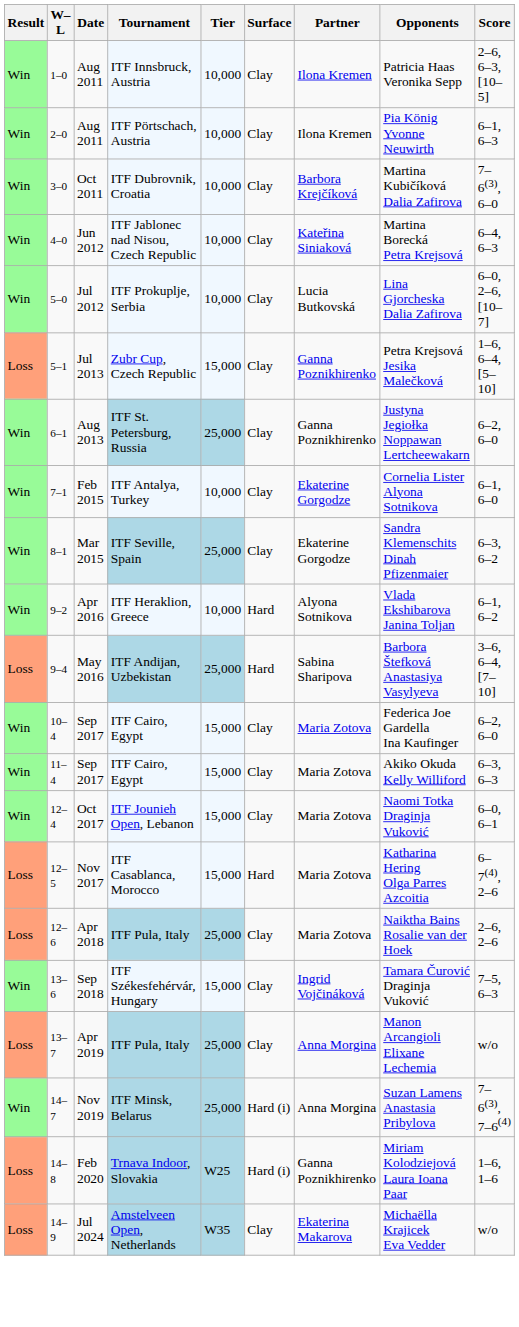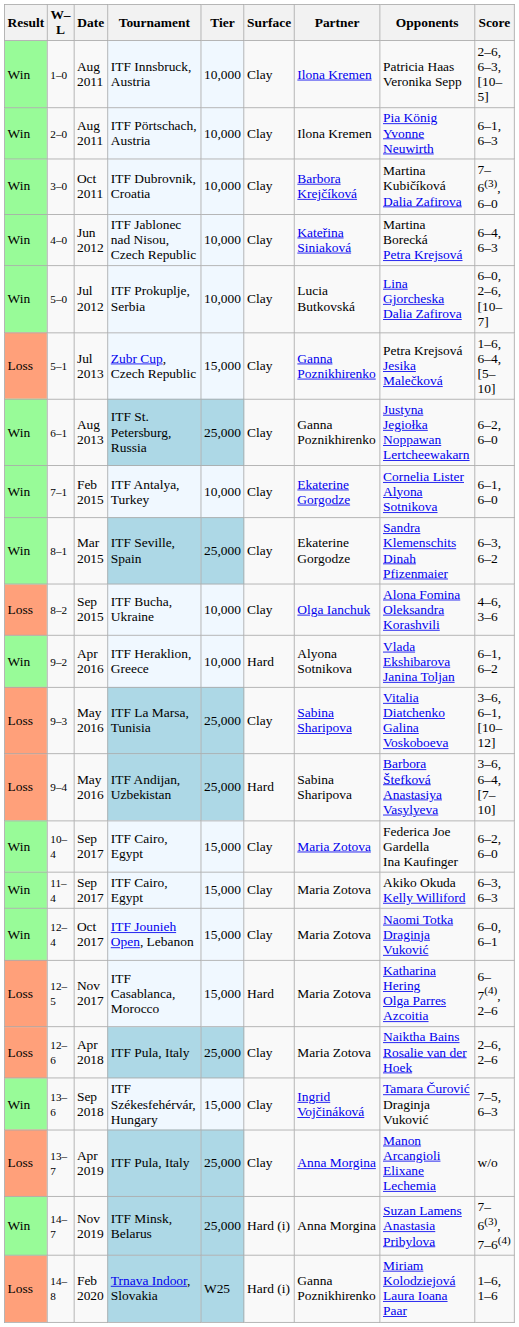 <table class="sortable wikitable">
 <tr>
 <th>Result</th>
 <th class="unsortable">W–L</th>
 <th>Date</th>
 <th>Tournament</th>
 <th>Tier</th>
 <th>Surface</th>
 <th>Partner</th>
 <th>Opponents</th>
 <th class="unsortable">Score</th>
 </tr>
 <tr>
 <td style="background:#98fb98;">Win</td>
 <td><small>1–0</small></td>
 <td>Aug 2011</td>
 <td style="background:#f0f8ff;">ITF Innsbruck, Austria</td>
 <td style="background:#f0f8ff;">10,000</td>
 <td>Clay</td>
 <td> <a href='#'>Ilona Kremen</a></td>
 <td> Patricia Haas <br>  Veronika Sepp</td>
 <td>2–6, 6–3, [10–5]</td>
 </tr>
 <tr>
 <td style="background:#98fb98;">Win</td>
 <td><small>2–0</small></td>
 <td>Aug 2011</td>
 <td style="background:#f0f8ff;">ITF Pörtschach, Austria</td>
 <td style="background:#f0f8ff;">10,000</td>
 <td>Clay</td>
 <td> Ilona Kremen</td>
 <td> <a href='#'>Pia König</a> <br>  <a href='#'>Yvonne Neuwirth</a></td>
 <td>6–1, 6–3</td>
 </tr>
 <tr>
 <td style="background:#98fb98;">Win</td>
 <td><small>3–0</small></td>
 <td>Oct 2011</td>
 <td style="background:#f0f8ff;">ITF Dubrovnik, Croatia</td>
 <td style="background:#f0f8ff;">10,000</td>
 <td>Clay</td>
 <td> <a href='#'>Barbora Krejčíková</a></td>
 <td> Martina Kubičíková <br>  <a href='#'>Dalia Zafirova</a></td>
 <td>7–6<sup>(3)</sup>, 6–0</td>
 </tr>
 <tr>
 <td style="background:#98fb98;">Win</td>
 <td><small>4–0</small></td>
 <td>Jun 2012</td>
 <td style="background:#f0f8ff;">ITF Jablonec nad Nisou, <br>Czech Republic</td>
 <td style="background:#f0f8ff;">10,000</td>
 <td>Clay</td>
 <td> <a href='#'>Kateřina Siniaková</a></td>
 <td> Martina Borecká <br>  <a href='#'>Petra Krejsová</a></td>
 <td>6–4, 6–3</td>
 </tr>
 <tr>
 <td style="background:#98fb98;">Win</td>
 <td><small>5–0</small></td>
 <td>Jul 2012</td>
 <td style="background:#f0f8ff;">ITF Prokuplje, Serbia</td>
 <td style="background:#f0f8ff;">10,000</td>
 <td>Clay</td>
 <td> Lucia Butkovská</td>
 <td> <a href='#'>Lina Gjorcheska</a> <br>  <a href='#'>Dalia Zafirova</a></td>
 <td>6–0, 2–6, [10–7]</td>
 </tr>
 <tr>
 <td style="background:#ffa07a;">Loss</td>
 <td><small>5–1</small></td>
 <td>Jul 2013</td>
 <td style="background:#f0f8ff;"><a href='#'>Zubr Cup</a>, Czech Republic</td>
 <td style="background:#f0f8ff;">15,000</td>
 <td>Clay</td>
 <td> <a href='#'>Ganna Poznikhirenko</a></td>
 <td> Petra Krejsová <br>  <a href='#'>Jesika Malečková</a></td>
 <td>1–6, 6–4, [5–10]</td>
 </tr>
 <tr>
 <td style="background:#98fb98;">Win</td>
 <td><small>6–1</small></td>
 <td>Aug 2013</td>
 <td style="background:lightblue;">ITF St. Petersburg, Russia</td>
 <td style="background:lightblue;">25,000</td>
 <td>Clay</td>
 <td> Ganna Poznikhirenko</td>
 <td> <a href='#'>Justyna Jegiołka</a> <br>  <a href='#'>Noppawan Lertcheewakarn</a></td>
 <td>6–2, 6–0</td>
 </tr>
 <tr>
 <td style="background:#98fb98;">Win</td>
 <td><small>7–1</small></td>
 <td>Feb 2015</td>
 <td style="background:#f0f8ff;">ITF Antalya, Turkey</td>
 <td style="background:#f0f8ff;">10,000</td>
 <td>Clay</td>
 <td> <a href='#'>Ekaterine Gorgodze</a></td>
 <td> <a href='#'>Cornelia Lister</a> <br>  <a href='#'>Alyona Sotnikova</a></td>
 <td>6–1, 6–0</td>
 </tr>
 <tr>
 <td style="background:#98fb98;">Win</td>
 <td><small>8–1</small></td>
 <td>Mar 2015</td>
 <td style="background:lightblue;">ITF Seville, Spain</td>
 <td style="background:lightblue;">25,000</td>
 <td>Clay</td>
 <td> Ekaterine Gorgodze</td>
 <td> <a href='#'>Sandra Klemenschits</a> <br>  <a href='#'>Dinah Pfizenmaier</a></td>
 <td>6–3, 6–2</td>
 </tr>
 <tr>
+<td style="background:#ffa07a;">Loss</td>
+<td><small>8–2</small></td>
+<td>Sep 2015</td>
+<td style="background:#f0f8ff;">ITF Bucha, Ukraine</td>
+<td style="background:#f0f8ff;">10,000</td>
+<td>Clay</td>
+<td> <a href='#'>Olga Ianchuk</a></td>
+<td> <a href='#'>Alona Fomina</a> <br>  <a href='#'>Oleksandra Korashvili</a></td>
+<td>4–6, 3–6</td>
+</tr>
+<tr>
 <td style="background:#98fb98;">Win</td>
 <td><small>9–2</small></td>
 <td>Apr 2016</td>
 <td style="background:#f0f8ff;">ITF Heraklion, Greece</td>
 <td style="background:#f0f8ff;">10,000</td>
 <td>Hard</td>
 <td> Alyona Sotnikova</td>
 <td> <a href='#'>Vlada Ekshibarova</a> <br>  <a href='#'>Janina Toljan</a></td>
 <td>6–1, 6–2</td>
+</tr>
+<tr>
+<td style="background:#ffa07a;">Loss</td>
+<td><small>9–3</small></td>
+<td>May 2016</td>
+<td style="background:lightblue;">ITF La Marsa, Tunisia</td>
+<td style="background:lightblue;">25,000</td>
+<td>Clay</td>
+<td> <a href='#'>Sabina Sharipova</a></td>
+<td> <a href='#'>Vitalia Diatchenko</a> <br>  <a href='#'>Galina Voskoboeva</a></td>
+<td>3–6, 6–1, [10–12]</td>
 </tr>
 <tr>
 <td style="background:#ffa07a;">Loss</td>
 <td><small>9–4</small></td>
 <td>May 2016</td>
 <td style="background:lightblue;">ITF Andijan, Uzbekistan</td>
 <td style="background:lightblue;">25,000</td>
 <td>Hard</td>
 <td> Sabina Sharipova</td>
 <td> <a href='#'>Barbora Štefková</a> <br>  <a href='#'>Anastasiya Vasylyeva</a></td>
 <td>3–6, 6–4, [7–10]</td>
 </tr>
 <tr>
 <td style="background:#98fb98;">Win</td>
 <td><small>10–4</small></td>
 <td>Sep 2017</td>
 <td style="background:#f0f8ff;">ITF Cairo, Egypt</td>
 <td style="background:#f0f8ff;">15,000</td>
 <td>Clay</td>
 <td> <a href='#'>Maria Zotova</a></td>
 <td> Federica Joe Gardella <br>  Ina Kaufinger</td>
 <td>6–2, 6–0</td>
 </tr>
 <tr>
 <td style="background:#98fb98;">Win</td>
 <td><small>11–4</small></td>
 <td>Sep 2017</td>
 <td style="background:#f0f8ff;">ITF Cairo, Egypt</td>
 <td style="background:#f0f8ff;">15,000</td>
 <td>Clay</td>
 <td> Maria Zotova</td>
 <td> Akiko Okuda <br>  <a href='#'>Kelly Williford</a></td>
 <td>6–3, 6–3</td>
 </tr>
 <tr>
 <td style="background:#98fb98;">Win</td>
 <td><small>12–4</small></td>
 <td>Oct 2017</td>
 <td style="background:#f0f8ff;"><a href='#'>ITF Jounieh Open</a>, Lebanon</td>
 <td style="background:#f0f8ff;">15,000</td>
 <td>Clay</td>
 <td> Maria Zotova</td>
 <td> <a href='#'>Naomi Totka</a> <br>  <a href='#'>Draginja Vuković</a></td>
 <td>6–0, 6–1</td>
 </tr>
 <tr>
 <td style="background:#ffa07a;">Loss</td>
 <td><small>12–5</small></td>
 <td>Nov 2017</td>
 <td style="background:#f0f8ff;">ITF Casablanca, Morocco</td>
 <td style="background:#f0f8ff;">15,000</td>
 <td>Hard</td>
 <td> Maria Zotova</td>
 <td> <a href='#'>Katharina Hering</a> <br>  <a href='#'>Olga Parres Azcoitia</a></td>
 <td>6–7<sup>(4)</sup>, 2–6</td>
 </tr>
 <tr>
 <td style="background:#ffa07a;">Loss</td>
 <td><small>12–6</small></td>
 <td>Apr 2018</td>
 <td style="background:lightblue;">ITF Pula, Italy</td>
 <td style="background:lightblue;">25,000</td>
 <td>Clay</td>
 <td> Maria Zotova</td>
 <td> <a href='#'>Naiktha Bains</a> <br>  <a href='#'>Rosalie van der Hoek</a></td>
 <td>2–6, 2–6</td>
 </tr>
 <tr>
 <td style="background:#98fb98;">Win</td>
 <td><small>13–6</small></td>
 <td>Sep 2018</td>
 <td style="background:#f0f8ff;">ITF Székesfehérvár, Hungary</td>
 <td style="background:#f0f8ff;">15,000</td>
 <td>Clay</td>
 <td> <a href='#'>Ingrid Vojčináková</a></td>
 <td> <a href='#'>Tamara Čurović</a> <br>  Draginja Vuković</td>
 <td>7–5, 6–3</td>
 </tr>
 <tr>
 <td style="background:#ffa07a;">Loss</td>
 <td><small>13–7</small></td>
 <td>Apr 2019</td>
 <td style="background:lightblue;">ITF Pula, Italy</td>
 <td style="background:lightblue;">25,000</td>
 <td>Clay</td>
 <td> <a href='#'>Anna Morgina</a></td>
 <td> <a href='#'>Manon Arcangioli</a> <br>  <a href='#'>Elixane Lechemia</a></td>
 <td>w/o</td>
 </tr>
 <tr>
 <td style="background:#98fb98;">Win</td>
 <td><small>14–7</small></td>
 <td>Nov 2019</td>
 <td style="background:lightblue;">ITF Minsk, Belarus</td>
 <td style="background:lightblue;">25,000</td>
 <td>Hard (i)</td>
 <td> Anna Morgina</td>
 <td> <a href='#'>Suzan Lamens</a> <br>  <a href='#'>Anastasia Pribylova</a></td>
 <td>7–6<sup>(3)</sup>, 7–6<sup>(4)</sup></td>
 </tr>
 <tr>
 <td style="background:#ffa07a;">Loss</td>
 <td><small>14–8</small></td>
 <td>Feb 2020</td>
 <td style="background:lightblue;"><a href='#'>Trnava Indoor</a>, Slovakia</td>
 <td style="background:lightblue;">W25</td>
 <td>Hard (i)</td>
 <td> Ganna Poznikhirenko</td>
 <td> <a href='#'>Miriam Kolodziejová</a> <br>  <a href='#'>Laura Ioana Paar</a></td>
 <td>1–6, 1–6</td>
 </tr>
-<tr>
-<td style="background:#ffa07a;">Loss</td>
-<td><small>14–9</small></td>
-<td>Jul 2024</td>
-<td style="background:lightblue;"><a href='#'>Amstelveen Open</a>, Netherlands</td>
-<td style="background:lightblue;">W35</td>
-<td>Clay</td>
-<td> <a href='#'>Ekaterina Makarova</a></td>
-<td> <a href='#'>Michaëlla Krajicek</a> <br>  <a href='#'>Eva Vedder</a></td>
-<td>w/o</td>
-</tr>
 </table>
